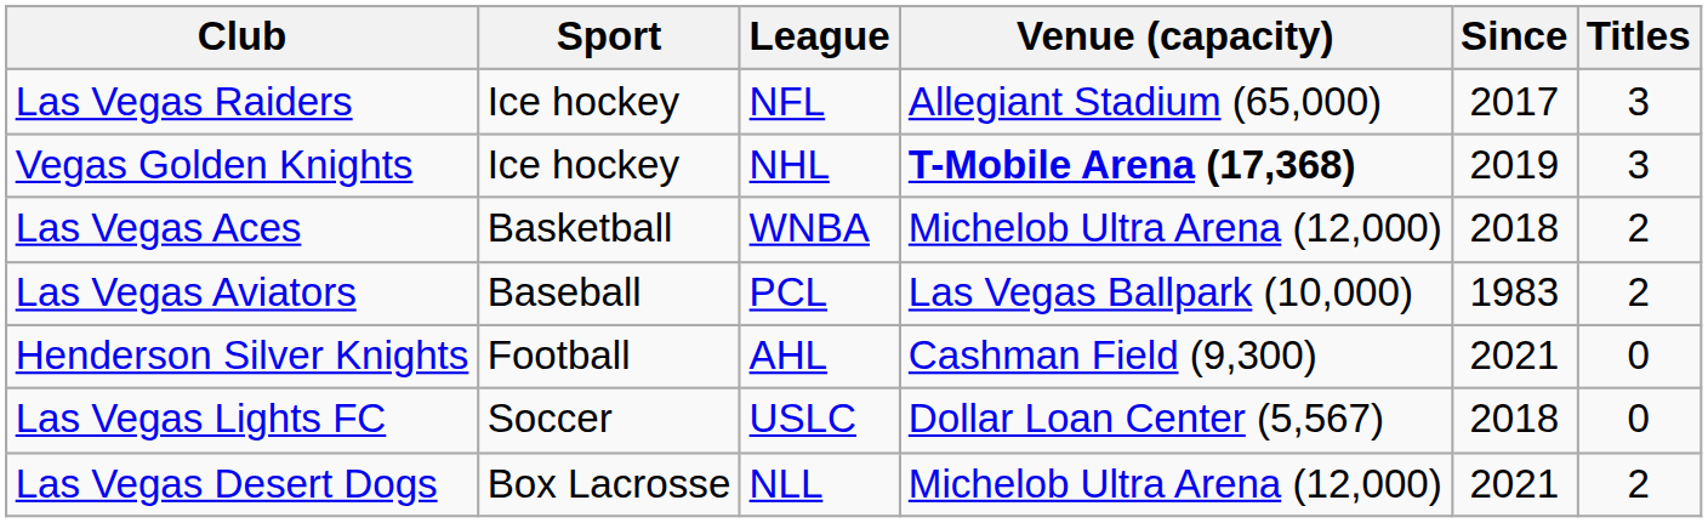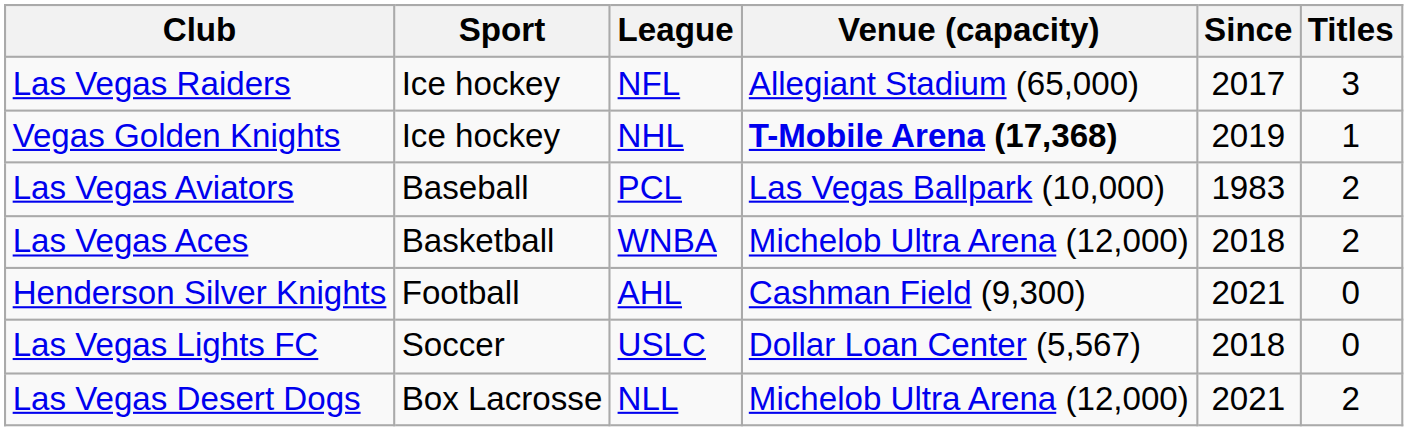 <table class="wikitable sortable">
 <tr>
 <th>Club</th>
 <th>Sport</th>
 <th>League</th>
 <th>Venue (capacity)</th>
 <th>Since</th>
 <th>Titles</th>
 </tr>
 <tr>
 <td><a href='#'>Las Vegas Raiders</a></td>
 <td>Ice hockey</td>
 <td><a href='#'>NFL</a></td>
 <td><a href='#'>Allegiant Stadium</a> (65,000)</td>
 <td style="text-align:center;">2017</td>
 <td style="text-align:center;">3</td>
 </tr>
 <tr>
 <td><a href='#'>Vegas Golden Knights</a></td>
 <td>Ice hockey</td>
 <td><a href='#'>NHL</a></td>
 <td><strong><a href='#'>T-Mobile Arena</a> (17,368)</strong></td>
 <td style="text-align:center;">2019</td>
-<td style="text-align:center;">3</td>
+<td style="text-align:center;">1</td>
+</tr>
+<tr>
+<td><a href='#'>Las Vegas Aviators</a></td>
+<td>Baseball</td>
+<td><a href='#'>PCL</a></td>
+<td><a href='#'>Las Vegas Ballpark</a> (10,000)</td>
+<td style="text-align:center;">1983</td>
+<td style="text-align:center;">2</td>
 </tr>
 <tr>
 <td><a href='#'>Las Vegas Aces</a></td>
 <td>Basketball</td>
 <td><a href='#'>WNBA</a></td>
 <td><a href='#'>Michelob Ultra Arena</a> (12,000)</td>
 <td style="text-align:center;">2018</td>
-<td style="text-align:center;">2</td>
-</tr>
-<tr>
-<td><a href='#'>Las Vegas Aviators</a></td>
-<td>Baseball</td>
-<td><a href='#'>PCL</a></td>
-<td><a href='#'>Las Vegas Ballpark</a> (10,000)</td>
-<td style="text-align:center;">1983</td>
 <td style="text-align:center;">2</td>
 </tr>
 <tr>
 <td><a href='#'>Henderson Silver Knights</a></td>
 <td>Football</td>
 <td><a href='#'>AHL</a></td>
 <td><a href='#'>Cashman Field</a> (9,300)</td>
 <td style="text-align:center;">2021</td>
 <td style="text-align:center;">0</td>
 </tr>
 <tr>
 <td><a href='#'>Las Vegas Lights FC</a></td>
 <td>Soccer</td>
 <td><a href='#'>USLC</a></td>
 <td><a href='#'>Dollar Loan Center</a> (5,567)</td>
 <td style="text-align:center;">2018</td>
 <td style="text-align:center;">0</td>
 </tr>
 <tr>
 <td><a href='#'>Las Vegas Desert Dogs</a></td>
 <td>Box Lacrosse</td>
 <td><a href='#'>NLL</a></td>
 <td><a href='#'>Michelob Ultra Arena</a> (12,000)</td>
 <td style="text-align:center;">2021</td>
 <td style="text-align:center;">2</td>
 </tr>
 </table>
